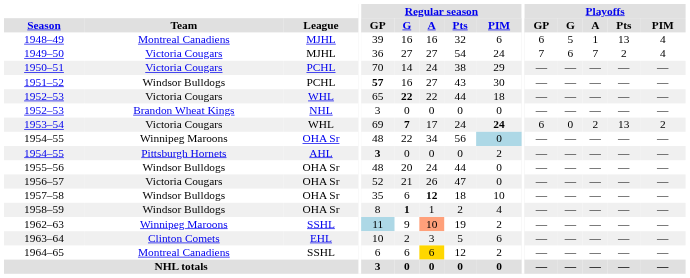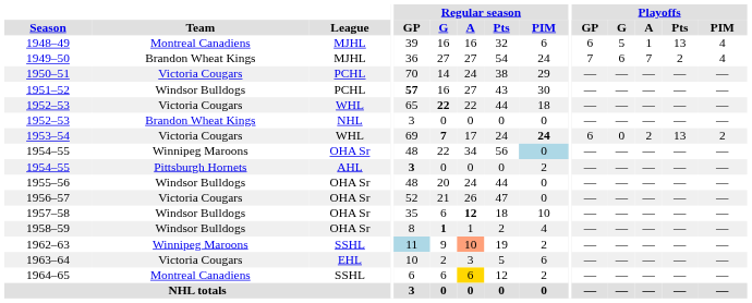 <table border="0" cellpadding="1" cellspacing="0" style="text-align:center; width:60em">
 <tr bgcolor="#e0e0e0">
 <th colspan="3" bgcolor="#ffffff"></th>
 <th rowspan="100" bgcolor="#ffffff"></th>
 <th colspan="5"><a href='#'>Regular season</a></th>
 <th rowspan="100" bgcolor="#ffffff"></th>
 <th colspan="5"><a href='#'>Playoffs</a></th>
 </tr>
 <tr bgcolor="#e0e0e0">
 <th><a href='#'>Season</a></th>
 <th>Team</th>
 <th>League</th>
 <th>GP</th>
 <th><a href='#'>G</a></th>
 <th><a href='#'>A</a></th>
 <th><a href='#'>Pts</a></th>
 <th><a href='#'>PIM</a></th>
 <th>GP</th>
 <th>G</th>
 <th>A</th>
 <th>Pts</th>
 <th>PIM</th>
 </tr>
 <tr>
 <td><a href='#'>1948–49</a></td>
 <td><a href='#'>Montreal Canadiens</a></td>
 <td><a href='#'>MJHL</a></td>
 <td>39</td>
 <td>16</td>
 <td>16</td>
 <td>32</td>
 <td>6</td>
 <td>6</td>
 <td>5</td>
 <td>1</td>
 <td>13</td>
 <td>4</td>
 </tr>
 <tr>
 <td><a href='#'>1949–50</a></td>
-<td><a href='#'>Victoria Cougars</a></td>
+<td>Brandon Wheat Kings</td>
 <td>MJHL</td>
 <td>36</td>
 <td>27</td>
 <td>27</td>
 <td>54</td>
 <td>24</td>
 <td>7</td>
 <td>6</td>
 <td>7</td>
 <td>2</td>
 <td>4</td>
 </tr>
 <tr bgcolor="#f0f0f0">
 <td><a href='#'>1950–51</a></td>
 <td><a href='#'>Victoria Cougars</a></td>
 <td><a href='#'>PCHL</a></td>
 <td>70</td>
 <td>14</td>
 <td>24</td>
 <td>38</td>
 <td>29</td>
 <td>—</td>
 <td>—</td>
 <td>—</td>
 <td>—</td>
 <td>—</td>
 </tr>
 <tr>
 <td><a href='#'>1951–52</a></td>
 <td>Windsor Bulldogs</td>
 <td>PCHL</td>
 <td><strong>57</strong></td>
 <td>16</td>
 <td>27</td>
 <td>43</td>
 <td>30</td>
 <td>—</td>
 <td>—</td>
 <td>—</td>
 <td>—</td>
 <td>—</td>
 </tr>
 <tr bgcolor="#f0f0f0">
 <td><a href='#'>1952–53</a></td>
 <td>Victoria Cougars</td>
 <td><a href='#'>WHL</a></td>
 <td>65</td>
 <td><strong>22</strong></td>
 <td>22</td>
 <td>44</td>
 <td>18</td>
 <td>—</td>
 <td>—</td>
 <td>—</td>
 <td>—</td>
 <td>—</td>
 </tr>
 <tr>
 <td><a href='#'>1952–53</a></td>
 <td><a href='#'>Brandon Wheat Kings</a></td>
 <td><a href='#'>NHL</a></td>
 <td>3</td>
 <td>0</td>
 <td>0</td>
 <td>0</td>
 <td>0</td>
 <td>—</td>
 <td>—</td>
 <td>—</td>
 <td>—</td>
 <td>—</td>
 </tr>
 <tr bgcolor="#f0f0f0">
 <td><a href='#'>1953–54</a></td>
 <td>Victoria Cougars</td>
 <td>WHL</td>
 <td>69</td>
 <td><strong>7</strong></td>
 <td>17</td>
 <td>24</td>
 <td><strong>24</strong></td>
 <td>6</td>
 <td>0</td>
 <td>2</td>
 <td>13</td>
 <td>2</td>
 </tr>
 <tr>
 <td>1954–55</td>
 <td>Winnipeg Maroons</td>
 <td><a href='#'>OHA Sr</a></td>
 <td>48</td>
 <td>22</td>
 <td>34</td>
 <td>56</td>
 <td style="background: lightblue;">0</td>
 <td>—</td>
 <td>—</td>
 <td>—</td>
 <td>—</td>
 <td>—</td>
 </tr>
 <tr bgcolor="#f0f0f0">
 <td><a href='#'>1954–55</a></td>
 <td><a href='#'>Pittsburgh Hornets</a></td>
 <td><a href='#'>AHL</a></td>
 <td><strong>3</strong></td>
 <td>0</td>
 <td>0</td>
 <td>0</td>
 <td>2</td>
 <td>—</td>
 <td>—</td>
 <td>—</td>
 <td>—</td>
 <td>—</td>
 </tr>
 <tr>
 <td>1955–56</td>
 <td>Windsor Bulldogs</td>
 <td>OHA Sr</td>
 <td>48</td>
 <td>20</td>
 <td>24</td>
 <td>44</td>
 <td>0</td>
 <td>—</td>
 <td>—</td>
 <td>—</td>
 <td>—</td>
 <td>—</td>
 </tr>
 <tr bgcolor="#f0f0f0">
 <td>1956–57</td>
 <td>Victoria Cougars</td>
 <td>OHA Sr</td>
 <td>52</td>
 <td>21</td>
 <td>26</td>
 <td>47</td>
 <td>0</td>
 <td>—</td>
 <td>—</td>
 <td>—</td>
 <td>—</td>
 <td>—</td>
 </tr>
 <tr>
 <td>1957–58</td>
 <td>Windsor Bulldogs</td>
 <td>OHA Sr</td>
 <td>35</td>
 <td>6</td>
 <td><strong>12</strong></td>
 <td>18</td>
 <td>10</td>
 <td>—</td>
 <td>—</td>
 <td>—</td>
 <td>—</td>
 <td>—</td>
 </tr>
 <tr bgcolor="#f0f0f0">
 <td>1958–59</td>
 <td>Windsor Bulldogs</td>
 <td>OHA Sr</td>
 <td>8</td>
 <td><strong>1</strong></td>
 <td>1</td>
 <td>2</td>
 <td>4</td>
 <td>—</td>
 <td>—</td>
 <td>—</td>
 <td>—</td>
 <td>—</td>
 </tr>
 <tr>
 <td>1962–63</td>
 <td><a href='#'>Winnipeg Maroons</a></td>
 <td><a href='#'>SSHL</a></td>
 <td style="background: lightblue;">11</td>
 <td>9</td>
 <td style="background: lightsalmon;">10</td>
 <td>19</td>
 <td>2</td>
 <td>—</td>
 <td>—</td>
 <td>—</td>
 <td>—</td>
 <td>—</td>
 </tr>
 <tr bgcolor="#f0f0f0">
 <td>1963–64</td>
-<td><a href='#'>Clinton Comets</a></td>
+<td>Victoria Cougars</td>
 <td><a href='#'>EHL</a></td>
 <td>10</td>
 <td>2</td>
 <td>3</td>
 <td>5</td>
 <td>6</td>
 <td>—</td>
 <td>—</td>
 <td>—</td>
 <td>—</td>
 <td>—</td>
 </tr>
 <tr>
 <td>1964–65</td>
 <td><a href='#'>Montreal Canadiens</a></td>
 <td>SSHL</td>
 <td>6</td>
 <td>6</td>
 <td style="background: gold;">6</td>
 <td>12</td>
 <td>2</td>
 <td>—</td>
 <td>—</td>
 <td>—</td>
 <td>—</td>
 <td>—</td>
 </tr>
 <tr bgcolor="#e0e0e0">
 <th colspan="3">NHL totals</th>
 <th>3</th>
 <th>0</th>
 <th>0</th>
 <th>0</th>
 <th>0</th>
 <th>—</th>
 <th>—</th>
 <th>—</th>
 <th>—</th>
 <th>—</th>
 </tr>
 </table>
